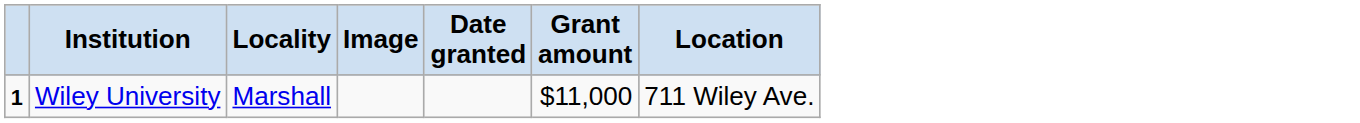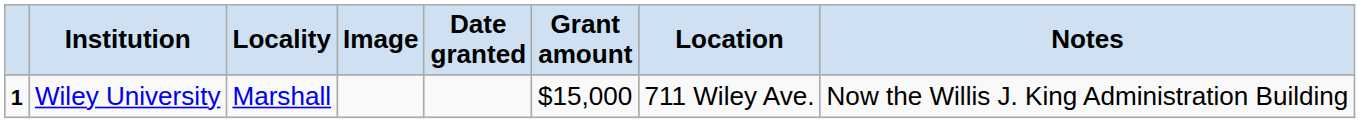 <table class="wikitable sortable" align="center">
 <tr>
 <th style="background-color:#CEE0F2;"></th>
 <th style="background-color:#CEE0F2;">Institution</th>
 <th style="background-color:#CEE0F2;">Locality</th>
 <th style="background-color:#CEE0F2;" class="unsortable">Image</th>
 <th style="background-color:#CEE0F2;">Date<br>granted</th>
 <th style="background-color:#CEE0F2;">Grant<br>amount</th>
 <th style="background-color:#CEE0F2;">Location</th>
+<th style="background-color:#CEE0F2;" class="unsortable">Notes</th>
 </tr>
 <tr ->
 <td align=center><strong><small>1</small></strong></td>
 <td><a href='#'>Wiley University</a></td>
 <td><a href='#'>Marshall</a></td>
 <td></td>
 <td></td>
-<td align=right>$11,000</td>
+<td align=right>$15,000</td>
 <td>711 Wiley Ave.</td>
+<td>Now the Willis J. King Administration Building</td>
 </tr>
 </table>
